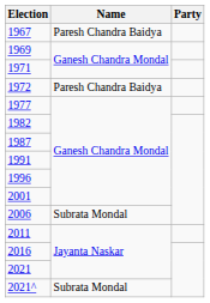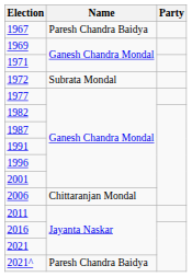 <table class="wikitable sortable">
 <tr>
 <th>Election</th>
 <th>Name</th>
 <th colspan=2>Party</th>
 </tr>
 <tr>
 <td><a href='#'>1967</a></td>
 <td>Paresh Chandra Baidya</td>
 <td></td>
 </tr>
 <tr>
 <td><a href='#'>1969</a></td>
 <td rowspan="2"><a href='#'>Ganesh Chandra Mondal</a></td>
 <td></td>
 </tr>
 <tr>
 <td><a href='#'>1971</a></td>
 </tr>
 <tr>
 <td><a href='#'>1972</a></td>
-<td>Paresh Chandra Baidya</td>
+<td>Subrata Mondal</td>
 <td></td>
 </tr>
 <tr>
 <td><a href='#'>1977</a></td>
 <td rowspan="6"><a href='#'>Ganesh Chandra Mondal</a></td>
 <td></td>
 </tr>
 <tr>
 <td><a href='#'>1982</a></td>
 </tr>
 <tr>
 <td><a href='#'>1987</a></td>
 </tr>
 <tr>
 <td><a href='#'>1991</a></td>
 </tr>
 <tr>
 <td><a href='#'>1996</a></td>
 </tr>
 <tr>
 <td><a href='#'>2001</a></td>
 </tr>
 <tr>
 <td><a href='#'>2006</a></td>
-<td>Subrata Mondal</td>
+<td>Chittaranjan Mondal</td>
 </tr>
 <tr>
 <td><a href='#'>2011</a></td>
 <td rowspan="3"><a href='#'>Jayanta Naskar</a></td>
 <td></td>
 </tr>
 <tr>
 <td><a href='#'>2016</a></td>
 </tr>
 <tr>
 <td><a href='#'>2021</a></td>
 </tr>
 <tr>
 <td><a href='#'>2021^</a></td>
-<td>Subrata Mondal</td>
+<td>Paresh Chandra Baidya</td>
 </tr>
 </table>
